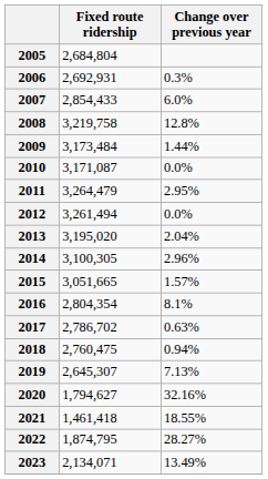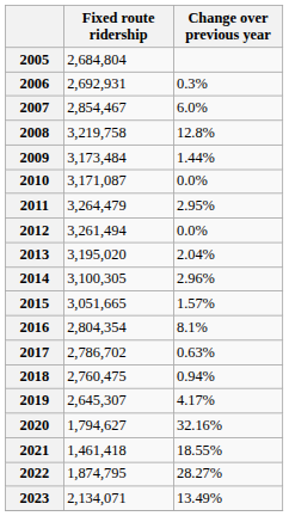 <table class="wikitable sortable" style="font-size: 90%;">
 <tr>
 <th style="width:50px"></th>
 <th style="width:100px">Fixed route ridership</th>
 <th style="width:100px">Change over previous year</th>
 </tr>
 <tr>
 <th>2005</th>
 <td>2,684,804</td>
 <td></td>
 </tr>
 <tr>
 <th>2006</th>
 <td>2,692,931</td>
 <td>0.3%</td>
 </tr>
 <tr>
 <th>2007</th>
-<td>2,854,433</td>
+<td>2,854,467</td>
 <td>6.0%</td>
 </tr>
 <tr>
 <th>2008</th>
 <td>3,219,758</td>
 <td>12.8%</td>
 </tr>
 <tr>
 <th>2009</th>
 <td>3,173,484</td>
 <td>1.44%</td>
 </tr>
 <tr>
 <th>2010</th>
 <td>3,171,087</td>
 <td>0.0%</td>
 </tr>
 <tr>
 <th>2011</th>
 <td>3,264,479</td>
 <td>2.95%</td>
 </tr>
 <tr>
 <th>2012</th>
 <td>3,261,494</td>
 <td>0.0%</td>
 </tr>
 <tr>
 <th>2013</th>
 <td>3,195,020</td>
 <td>2.04%</td>
 </tr>
 <tr>
 <th>2014</th>
 <td>3,100,305</td>
 <td>2.96%</td>
 </tr>
 <tr>
 <th>2015</th>
 <td>3,051,665</td>
 <td>1.57%</td>
 </tr>
 <tr>
 <th>2016</th>
 <td>2,804,354</td>
 <td>8.1%</td>
 </tr>
 <tr>
 <th>2017</th>
 <td>2,786,702</td>
 <td>0.63%</td>
 </tr>
 <tr>
 <th>2018</th>
 <td>2,760,475</td>
 <td>0.94%</td>
 </tr>
 <tr>
 <th>2019</th>
 <td>2,645,307</td>
-<td>7.13%</td>
+<td>4.17%</td>
 </tr>
 <tr>
 <th>2020</th>
 <td>1,794,627</td>
 <td>32.16%</td>
 </tr>
 <tr>
 <th>2021</th>
 <td>1,461,418</td>
 <td>18.55%</td>
 </tr>
 <tr>
 <th>2022</th>
 <td>1,874,795</td>
 <td>28.27%</td>
 </tr>
 <tr>
 <th>2023</th>
 <td>2,134,071</td>
 <td>13.49%</td>
 </tr>
 <tr>
 </tr>
 </table>
